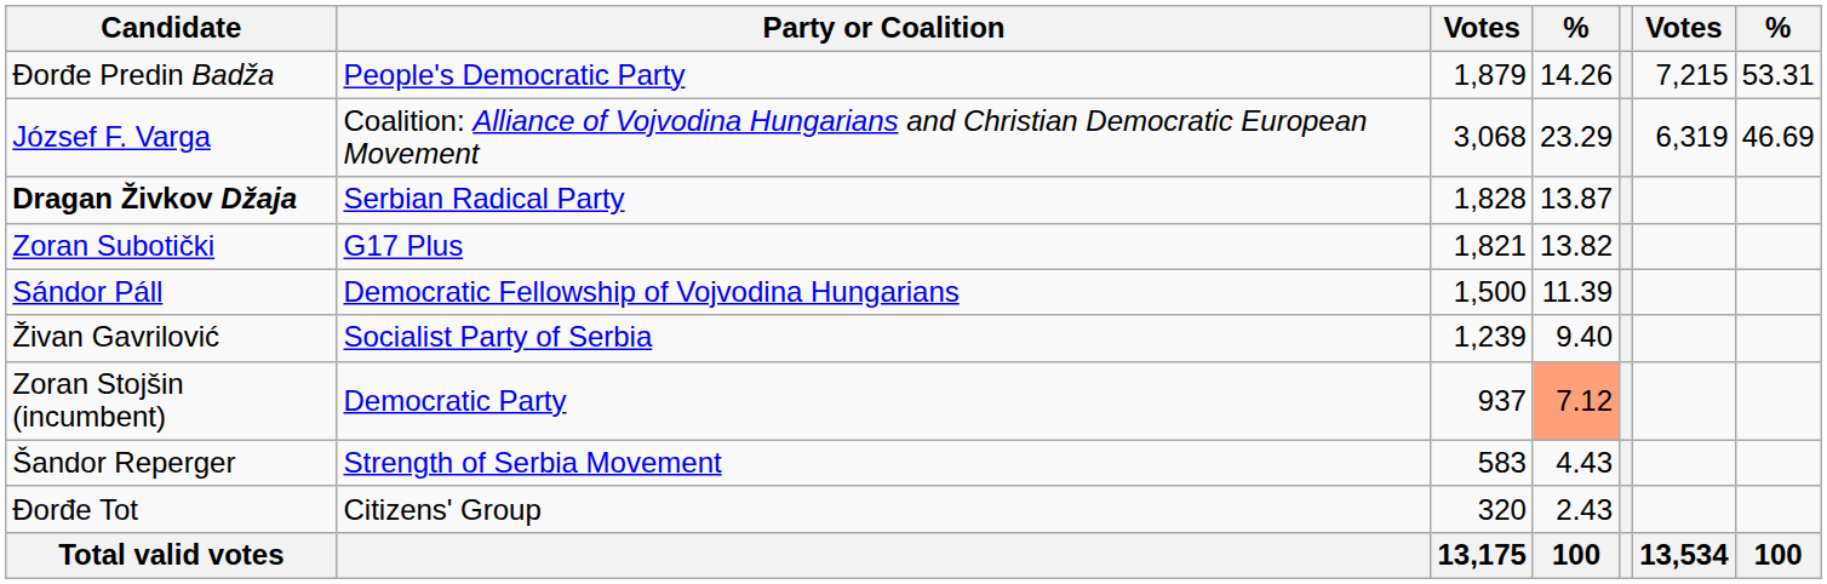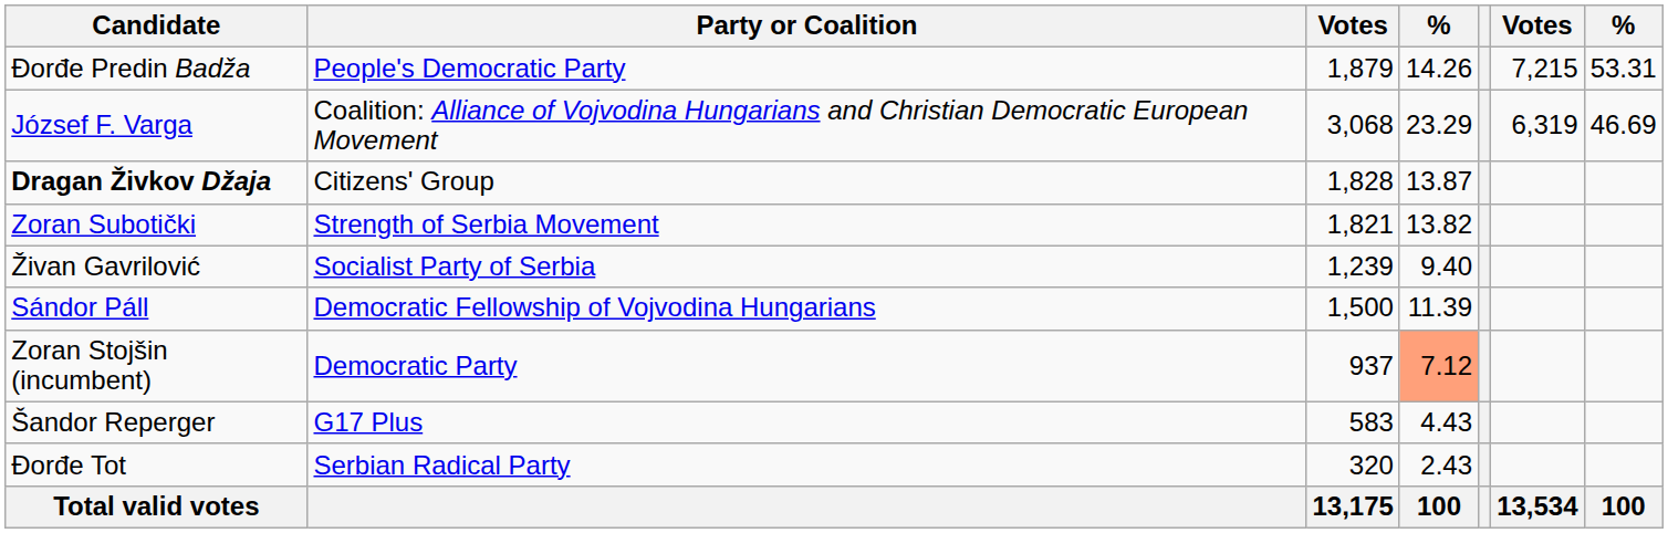 <table style="width:1000px;" class="wikitable">
 <tr>
 <th>Candidate</th>
 <th>Party or Coalition</th>
 <th>Votes</th>
 <th>%</th>
 <th></th>
 <th>Votes</th>
 <th>%</th>
 </tr>
 <tr>
 <td align="left">Đorđe Predin <em>Badža</em></td>
 <td align="left"><a href='#'>People's Democratic Party</a></td>
 <td align="right">1,879</td>
 <td align="right">14.26</td>
 <th align="left"></th>
 <td align="right">7,215</td>
 <td align="right">53.31</td>
 </tr>
 <tr>
 <td align="left"><a href='#'>József F. Varga</a></td>
 <td align="left">Coalition: <em><a href='#'>Alliance of Vojvodina Hungarians</a> and Christian Democratic European Movement</em></td>
 <td align="right">3,068</td>
 <td align="right">23.29</td>
 <th align="left"></th>
 <td align="right">6,319</td>
 <td align="right">46.69</td>
 </tr>
 <tr>
 <td align="left"><strong>Dragan Živkov <em>Džaja<strong><em></td>
-<td align="left"><a href='#'>Serbian Radical Party</a></td>
+<td align="left">Citizens' Group</td>
 <td align="right">1,828</td>
 <td align="right">13.87</td>
 <th align="left"></th>
 <td align="right"></td>
 <td align="right"></td>
 </tr>
 <tr>
 <td align="left"><a href='#'>Zoran Subotički</a></td>
-<td align="left"><a href='#'>G17 Plus</a></td>
+<td align="left"><a href='#'>Strength of Serbia Movement</a></td>
 <td align="right">1,821</td>
 <td align="right">13.82</td>
+<th align="left"></th>
+<td align="right"></td>
+<td align="right"></td>
+</tr>
+<tr>
+<td align="left">Živan Gavrilović</td>
+<td align="left"><a href='#'>Socialist Party of Serbia</a></td>
+<td align="right">1,239</td>
+<td align="right">9.40</td>
 <th align="left"></th>
 <td align="right"></td>
 <td align="right"></td>
 </tr>
 <tr>
 <td align="left"><a href='#'>Sándor Páll</a></td>
 <td align="left"><a href='#'>Democratic Fellowship of Vojvodina Hungarians</a></td>
 <td align="right">1,500</td>
 <td align="right">11.39</td>
-<th align="left"></th>
-<td align="right"></td>
-<td align="right"></td>
-</tr>
-<tr>
-<td align="left">Živan Gavrilović</td>
-<td align="left"><a href='#'>Socialist Party of Serbia</a></td>
-<td align="right">1,239</td>
-<td align="right">9.40</td>
 <th align="left"></th>
 <td align="right"></td>
 <td align="right"></td>
 </tr>
 <tr>
 <td align="left">Zoran Stojšin (incumbent)</td>
 <td align="left"><a href='#'>Democratic Party</a></td>
 <td align="right">937</td>
 <td align="right" style="background: lightsalmon;">7.12</td>
 <th align="left"></th>
 <td align="right"></td>
 <td align="right"></td>
 </tr>
 <tr>
 <td align="left">Šandor Reperger</td>
-<td align="left"><a href='#'>Strength of Serbia Movement</a></td>
+<td align="left"><a href='#'>G17 Plus</a></td>
 <td align="right">583</td>
 <td align="right">4.43</td>
 <th align="left"></th>
 <td align="right"></td>
 <td align="right"></td>
 </tr>
 <tr>
 <td align="left">Đorđe Tot</td>
-<td align="left">Citizens' Group</td>
+<td align="left"><a href='#'>Serbian Radical Party</a></td>
 <td align="right">320</td>
 <td align="right">2.43</td>
 <th align="left"></th>
 <td align="right"></td>
 <td align="right"></td>
 </tr>
 <tr>
 <th align="left">Total valid votes</th>
 <th align="left"></th>
 <th align="right">13,175</th>
 <th align="right">100</th>
 <th align="left"></th>
 <th align="right">13,534</th>
 <th align="right">100</th>
 </tr>
 </table>
